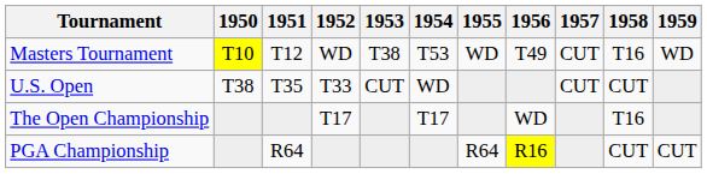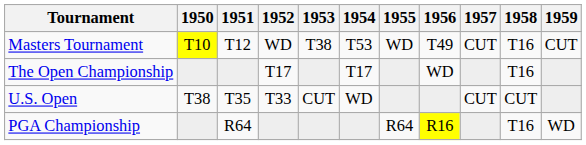 <table class="wikitable" style="font-size:95%;text-align:center;">
 <tr>
 <th>Tournament</th>
 <th>1950</th>
 <th>1951</th>
 <th>1952</th>
 <th>1953</th>
 <th>1954</th>
 <th>1955</th>
 <th>1956</th>
 <th>1957</th>
 <th>1958</th>
 <th>1959</th>
 </tr>
 <tr>
 <td align=left><a href='#'>Masters Tournament</a></td>
 <td style="background:yellow;">T10</td>
 <td>T12</td>
 <td>WD</td>
 <td>T38</td>
 <td>T53</td>
 <td>WD</td>
 <td>T49</td>
 <td>CUT</td>
 <td>T16</td>
+<td>CUT</td>
+</tr>
+<tr>
+<td align=left><a href='#'>The Open Championship</a></td>
+<td style="background:#eeeeee;"></td>
+<td style="background:#eeeeee;"></td>
+<td>T17</td>
+<td style="background:#eeeeee;"></td>
+<td>T17</td>
+<td style="background:#eeeeee;"></td>
 <td>WD</td>
+<td style="background:#eeeeee;"></td>
+<td>T16</td>
+<td style="background:#eeeeee;"></td>
 </tr>
 <tr>
 <td align=left><a href='#'>U.S. Open</a></td>
 <td>T38</td>
 <td>T35</td>
 <td>T33</td>
 <td>CUT</td>
 <td>WD</td>
 <td style="background:#eeeeee;"></td>
 <td style="background:#eeeeee;"></td>
 <td>CUT</td>
 <td>CUT</td>
 <td style="background:#eeeeee;"></td>
 </tr>
 <tr>
-<td align=left><a href='#'>The Open Championship</a></td>
-<td style="background:#eeeeee;"></td>
-<td style="background:#eeeeee;"></td>
-<td>T17</td>
-<td style="background:#eeeeee;"></td>
-<td>T17</td>
-<td style="background:#eeeeee;"></td>
-<td>WD</td>
-<td style="background:#eeeeee;"></td>
-<td>T16</td>
-<td style="background:#eeeeee;"></td>
-</tr>
-<tr>
 <td align=left><a href='#'>PGA Championship</a></td>
 <td style="background:#eeeeee;"></td>
 <td>R64</td>
 <td style="background:#eeeeee;"></td>
 <td style="background:#eeeeee;"></td>
 <td style="background:#eeeeee;"></td>
 <td>R64</td>
 <td style="background:yellow;">R16</td>
 <td style="background:#eeeeee;"></td>
-<td>CUT</td>
-<td>CUT</td>
+<td>T16</td>
+<td>WD</td>
 </tr>
 </table>
